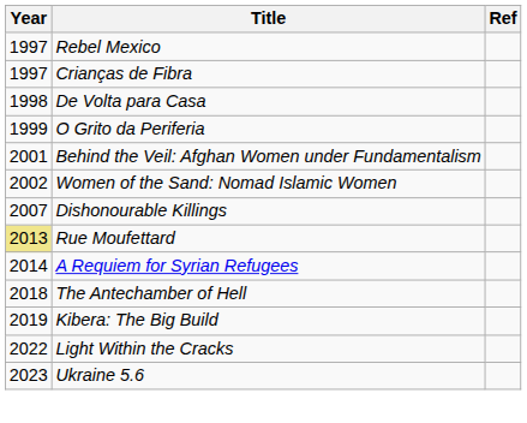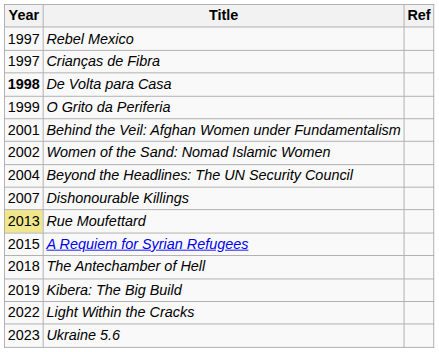 <table class="wikitable">
 <tr>
 <th>Year</th>
 <th>Title</th>
 <th>Ref</th>
 </tr>
 <tr>
 <td>1997</td>
 <td><em>Rebel Mexico</em></td>
 <td></td>
 </tr>
 <tr>
 <td>1997</td>
 <td><em>Crianças de Fibra</em></td>
 <td></td>
 </tr>
 <tr>
-<td>1998</td>
+<td><strong>1998</strong></td>
 <td><em>De Volta para Casa</em>              </td>
 <td></td>
 </tr>
 <tr>
 <td>1999</td>
 <td><em>O Grito da Periferia</em></td>
 <td></td>
 </tr>
 <tr>
 <td>2001</td>
 <td><em>Behind the Veil: Afghan Women under Fundamentalism</em></td>
 <td></td>
 </tr>
 <tr>
 <td>2002</td>
 <td><em>Women of the Sand: Nomad Islamic Women</em></td>
 <td></td>
 </tr>
 <tr>
+<td>2004</td>
+<td><em>Beyond the Headlines: The UN Security Council</em></td>
+<td></td>
+</tr>
+<tr>
 <td>2007</td>
 <td><em>Dishonourable Killings</em></td>
 <td></td>
 </tr>
 <tr>
 <td style="background: khaki;">2013</td>
 <td><em>Rue Moufettard</em></td>
 <td></td>
 </tr>
 <tr>
-<td>2014</td>
+<td>2015</td>
 <td><em><a href='#'>A Requiem for Syrian Refugees</a></em></td>
 <td></td>
 </tr>
 <tr>
 <td>2018</td>
 <td><em>The Antechamber of Hell</em></td>
 <td></td>
 </tr>
 <tr>
 <td>2019</td>
 <td><em>Kibera: The Big Build</em></td>
 <td></td>
 </tr>
 <tr>
 <td>2022</td>
 <td><em>Light Within the Cracks</em></td>
 <td></td>
 </tr>
 <tr>
 <td>2023</td>
 <td><em>Ukraine 5.6</em></td>
 <td></td>
 </tr>
 </table>
